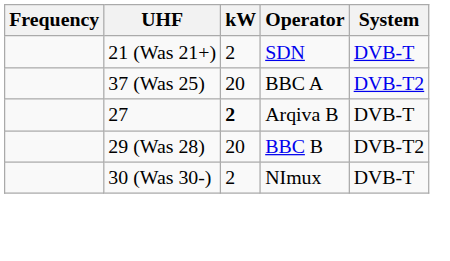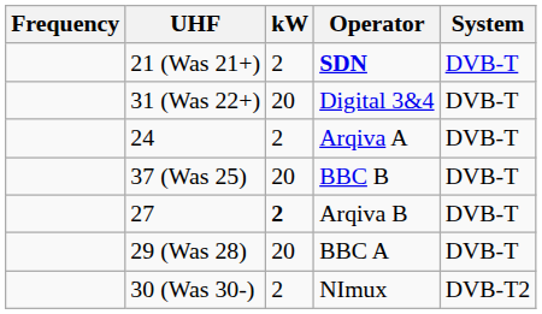 <table class="wikitable sortable">
 <tr>
 <th>Frequency</th>
 <th>UHF</th>
 <th>kW</th>
 <th>Operator</th>
 <th>System</th>
 </tr>
 <tr>
 <td></td>
 <td>21 (Was 21+)</td>
 <td>2</td>
-<td><a href='#'>SDN</a></td>
+<td><strong><a href='#'>SDN</a></strong></td>
 <td><a href='#'>DVB-T</a></td>
+</tr>
+<tr>
+<td></td>
+<td>31 (Was 22+)</td>
+<td>20</td>
+<td><a href='#'>Digital 3&4</a></td>
+<td>DVB-T</td>
+</tr>
+<tr>
+<td></td>
+<td>24</td>
+<td>2</td>
+<td><a href='#'>Arqiva</a> A</td>
+<td>DVB-T</td>
 </tr>
 <tr>
 <td></td>
 <td>37 (Was 25)</td>
 <td>20</td>
-<td>BBC A</td>
-<td><a href='#'>DVB-T2</a></td>
+<td><a href='#'>BBC</a> B</td>
+<td>DVB-T</td>
 </tr>
 <tr>
 <td></td>
 <td>27</td>
 <td><strong>2</strong></td>
 <td>Arqiva B</td>
 <td>DVB-T</td>
 </tr>
 <tr>
 <td></td>
 <td>29 (Was 28)</td>
 <td>20</td>
-<td><a href='#'>BBC</a> B</td>
-<td>DVB-T2</td>
+<td>BBC A</td>
+<td>DVB-T</td>
 </tr>
 <tr>
 <td></td>
 <td>30 (Was 30-)</td>
 <td>2</td>
 <td>NImux</td>
-<td>DVB-T</td>
+<td>DVB-T2</td>
 </tr>
 </table>
